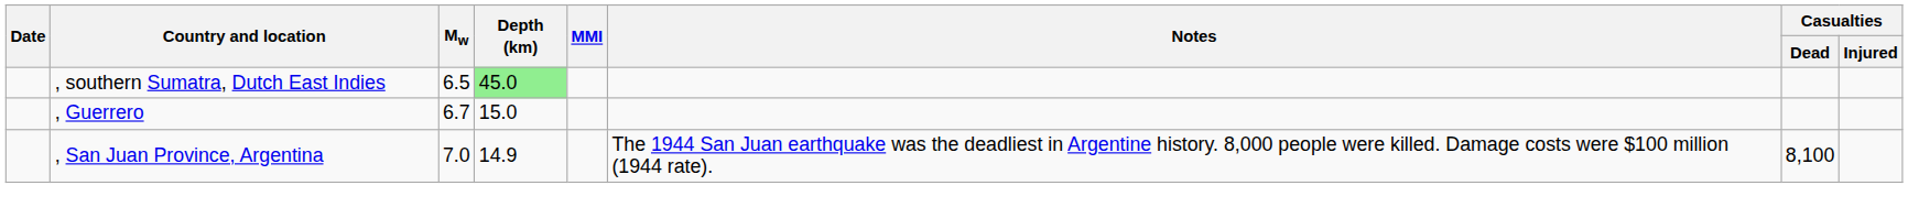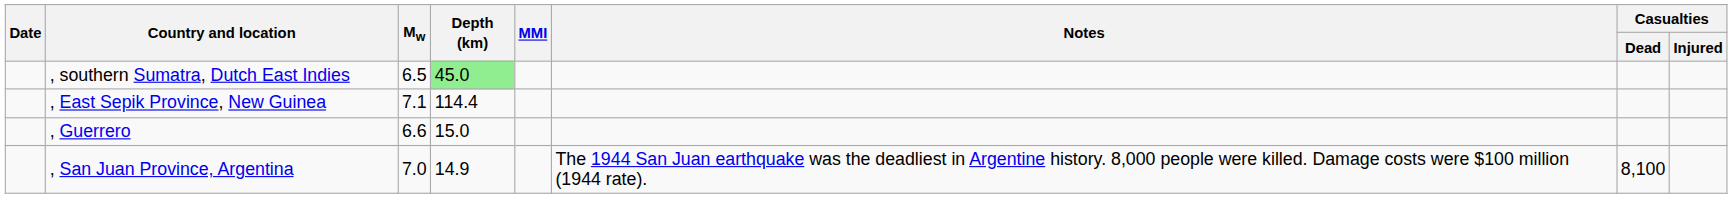 <table class="wikitable sortable sort-under" style="border:1px black; margin-left:1em;">
 <tr>
 <th rowspan="2"><small>Date</small></th>
 <th rowspan="2" style="width: 310px"><small>Country and location</small></th>
 <th rowspan="2"><small>M<sub>w</sub></small></th>
 <th rowspan="2"><small>Depth (km)</small></th>
 <th rowspan="2"><small><a href='#'>MMI</a></small></th>
 <th rowspan="2" class="unsortable"><small>Notes</small></th>
 <th colspan="2"><small>Casualties</small></th>
 </tr>
 <tr>
 <th><small>Dead</small></th>
 <th><small>Injured</small></th>
 </tr>
 <tr>
 <td></td>
 <td>, southern <a href='#'>Sumatra</a>, <a href='#'>Dutch East Indies</a></td>
 <td>6.5</td>
 <td style="background: lightgreen;">45.0</td>
 <td></td>
 <td></td>
 <td></td>
 <td></td>
 </tr>
 <tr>
 <td></td>
+<td>, <a href='#'>East Sepik Province</a>, <a href='#'>New Guinea</a></td>
+<td>7.1</td>
+<td>114.4</td>
+<td></td>
+<td></td>
+<td></td>
+<td></td>
+</tr>
+<tr>
+<td></td>
 <td>, <a href='#'>Guerrero</a></td>
-<td>6.7</td>
+<td>6.6</td>
 <td>15.0</td>
 <td></td>
 <td></td>
 <td></td>
 <td></td>
 </tr>
 <tr>
 <td></td>
 <td>, <a href='#'>San Juan Province, Argentina</a></td>
 <td>7.0</td>
 <td>14.9</td>
 <td></td>
 <td>The <a href='#'>1944 San Juan earthquake</a> was the deadliest in <a href='#'>Argentine</a> history. 8,000 people were killed. Damage costs were $100 million (1944 rate).</td>
 <td>8,100</td>
 <td></td>
 </tr>
 </table>
